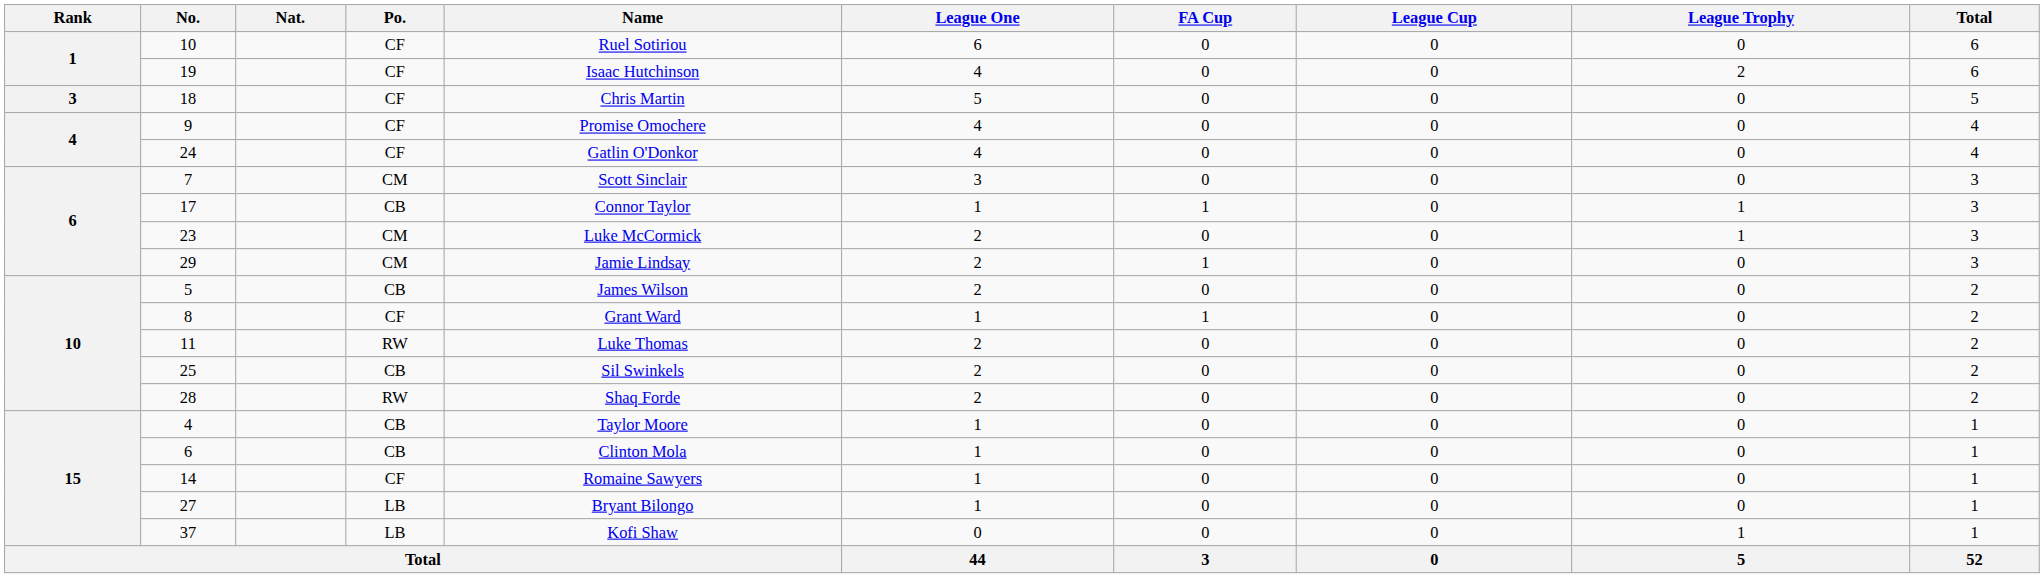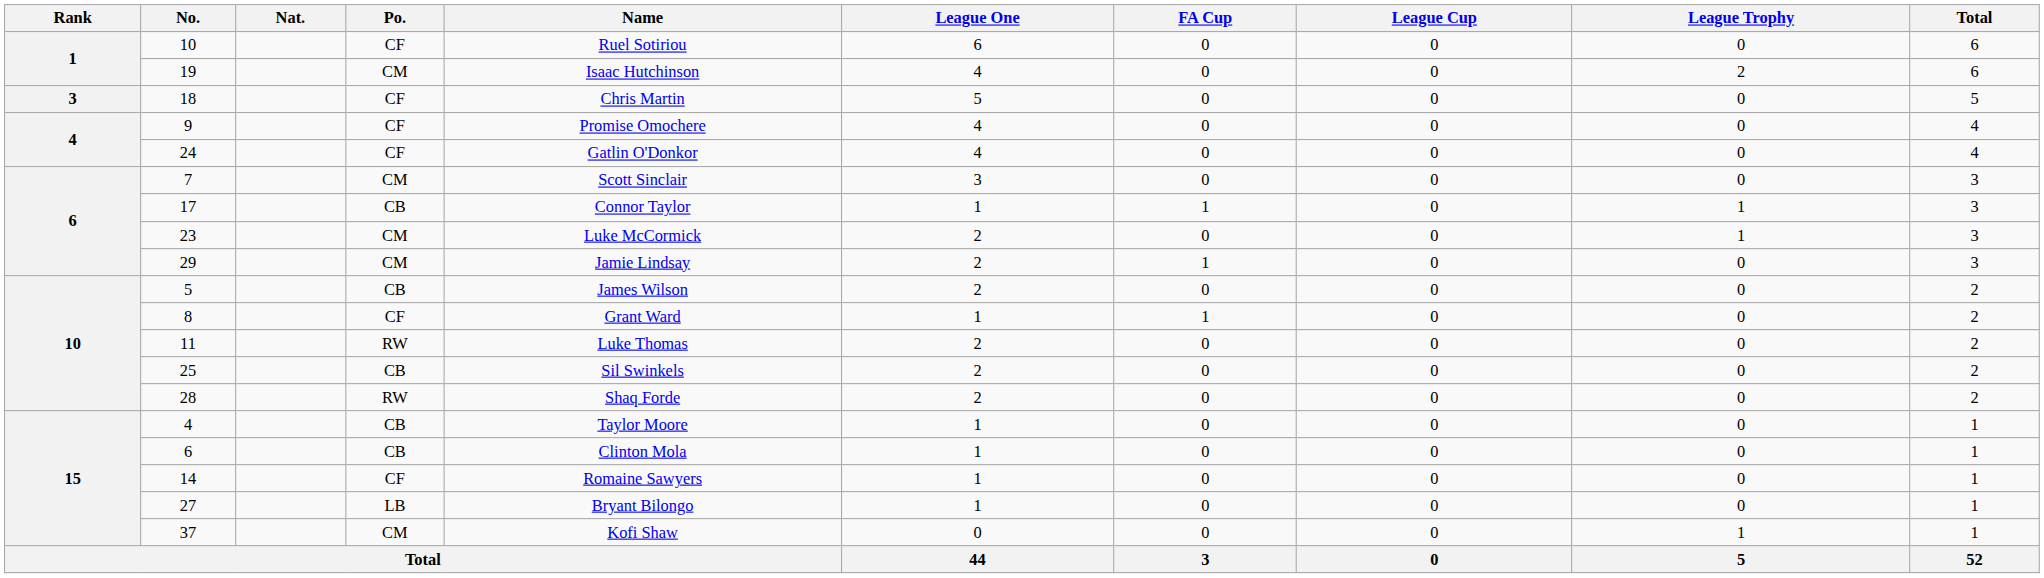 <table class="wikitable" style="text-align:center; font-size:95%; width:95%;">
 <tr>
 <th>Rank</th>
 <th>No.</th>
 <th>Nat.</th>
 <th>Po.</th>
 <th>Name</th>
 <th><a href='#'>League One</a></th>
 <th><a href='#'>FA Cup</a></th>
 <th><a href='#'>League Cup</a></th>
 <th><a href='#'>League Trophy</a></th>
 <th>Total</th>
 </tr>
 <tr>
 <th rowspan=2>1</th>
 <td>10</td>
 <td></td>
 <td>CF</td>
 <td><a href='#'>Ruel Sotiriou</a></td>
 <td>6</td>
 <td>0</td>
 <td>0</td>
 <td>0</td>
 <td>6</td>
 </tr>
 <tr>
 <td>19</td>
 <td></td>
-<td>CF</td>
+<td>CM</td>
 <td><a href='#'>Isaac Hutchinson</a></td>
 <td>4</td>
 <td>0</td>
 <td>0</td>
 <td>2</td>
 <td>6</td>
 </tr>
 <tr>
 <th rowspan=1>3</th>
 <td>18</td>
 <td></td>
 <td>CF</td>
 <td><a href='#'>Chris Martin</a></td>
 <td>5</td>
 <td>0</td>
 <td>0</td>
 <td>0</td>
 <td>5</td>
 </tr>
 <tr>
 <th rowspan=2>4</th>
 <td>9</td>
 <td></td>
 <td>CF</td>
 <td><a href='#'>Promise Omochere</a></td>
 <td>4</td>
 <td>0</td>
 <td>0</td>
 <td>0</td>
 <td>4</td>
 </tr>
 <tr>
 <td>24</td>
 <td></td>
 <td>CF</td>
 <td><a href='#'>Gatlin O'Donkor</a></td>
 <td>4</td>
 <td>0</td>
 <td>0</td>
 <td>0</td>
 <td>4</td>
 </tr>
 <tr>
 <th rowspan=4>6</th>
 <td>7</td>
 <td></td>
 <td>CM</td>
 <td><a href='#'>Scott Sinclair</a></td>
 <td>3</td>
 <td>0</td>
 <td>0</td>
 <td>0</td>
 <td>3</td>
 </tr>
 <tr>
 <td>17</td>
 <td></td>
 <td>CB</td>
 <td><a href='#'>Connor Taylor</a></td>
 <td>1</td>
 <td>1</td>
 <td>0</td>
 <td>1</td>
 <td>3</td>
 </tr>
 <tr>
 <td>23</td>
 <td></td>
 <td>CM</td>
 <td><a href='#'>Luke McCormick</a></td>
 <td>2</td>
 <td>0</td>
 <td>0</td>
 <td>1</td>
 <td>3</td>
 </tr>
 <tr>
 <td>29</td>
 <td></td>
 <td>CM</td>
 <td><a href='#'>Jamie Lindsay</a></td>
 <td>2</td>
 <td>1</td>
 <td>0</td>
 <td>0</td>
 <td>3</td>
 </tr>
 <tr>
 <th rowspan=5>10</th>
 <td>5</td>
 <td></td>
 <td>CB</td>
 <td><a href='#'>James Wilson</a></td>
 <td>2</td>
 <td>0</td>
 <td>0</td>
 <td>0</td>
 <td>2</td>
 </tr>
 <tr>
 <td>8</td>
 <td></td>
 <td>CF</td>
 <td><a href='#'>Grant Ward</a></td>
 <td>1</td>
 <td>1</td>
 <td>0</td>
 <td>0</td>
 <td>2</td>
 </tr>
 <tr>
 <td>11</td>
 <td></td>
 <td>RW</td>
 <td><a href='#'>Luke Thomas</a></td>
 <td>2</td>
 <td>0</td>
 <td>0</td>
 <td>0</td>
 <td>2</td>
 </tr>
 <tr>
 <td>25</td>
 <td></td>
 <td>CB</td>
 <td><a href='#'>Sil Swinkels</a></td>
 <td>2</td>
 <td>0</td>
 <td>0</td>
 <td>0</td>
 <td>2</td>
 </tr>
 <tr>
 <td>28</td>
 <td></td>
 <td>RW</td>
 <td><a href='#'>Shaq Forde</a></td>
 <td>2</td>
 <td>0</td>
 <td>0</td>
 <td>0</td>
 <td>2</td>
 </tr>
 <tr>
 <th rowspan=5>15</th>
 <td>4</td>
 <td></td>
 <td>CB</td>
 <td><a href='#'>Taylor Moore</a></td>
 <td>1</td>
 <td>0</td>
 <td>0</td>
 <td>0</td>
 <td>1</td>
 </tr>
 <tr>
 <td>6</td>
 <td></td>
 <td>CB</td>
 <td><a href='#'>Clinton Mola</a></td>
 <td>1</td>
 <td>0</td>
 <td>0</td>
 <td>0</td>
 <td>1</td>
 </tr>
 <tr>
 <td>14</td>
 <td></td>
 <td>CF</td>
 <td><a href='#'>Romaine Sawyers</a></td>
 <td>1</td>
 <td>0</td>
 <td>0</td>
 <td>0</td>
 <td>1</td>
 </tr>
 <tr>
 <td>27</td>
 <td></td>
 <td>LB</td>
 <td><a href='#'>Bryant Bilongo</a></td>
 <td>1</td>
 <td>0</td>
 <td>0</td>
 <td>0</td>
 <td>1</td>
 </tr>
 <tr>
 <td>37</td>
 <td></td>
-<td>LB</td>
+<td>CM</td>
 <td><a href='#'>Kofi Shaw</a></td>
 <td>0</td>
 <td>0</td>
 <td>0</td>
 <td>1</td>
 <td>1</td>
 </tr>
 <tr>
 <th colspan="5">Total</th>
 <th>44</th>
 <th>3</th>
 <th>0</th>
 <th>5</th>
 <th>52</th>
 </tr>
 </table>
